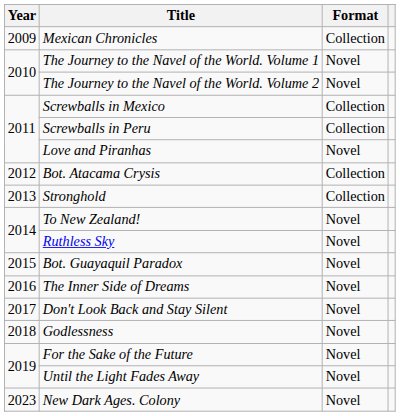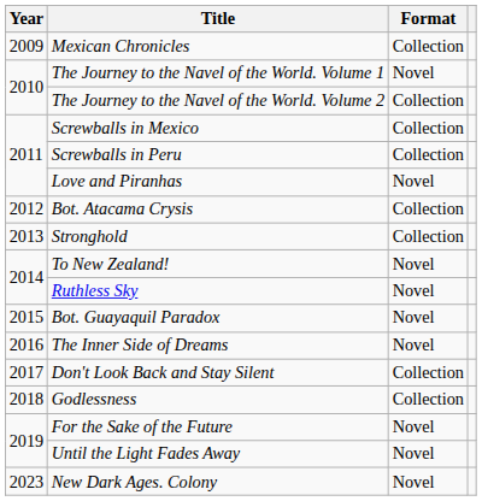 <table class="wikitable sortable plainrowheaders">
 <tr>
 <th scope="col">Year</th>
 <th scope="col">Title</th>
 <th scope="col" class="unsortable">Format</th>
 <th scope="col" class="unsortable"></th>
 </tr>
 <tr>
 <td scope="row">2009</td>
 <td><em>Mexican Chronicles</em></td>
 <td>Collection</td>
 <td align="center"></td>
 </tr>
 <tr>
 <td rowspan="2">2010</td>
 <td scope="row"><em>The Journey to the Navel of the World. Volume 1</em></td>
 <td>Novel</td>
 <td align="center"></td>
 </tr>
 <tr>
 <td><em>The Journey to the Navel of the World. Volume 2</em></td>
-<td>Novel</td>
+<td>Collection</td>
 <td align="center"></td>
 </tr>
 <tr>
 <td rowspan="3">2011</td>
 <td scope="row"><em>Screwballs in Mexico</em></td>
 <td>Collection</td>
 <td align="center"></td>
 </tr>
 <tr>
 <td scope="row"><em>Screwballs in Peru</em></td>
 <td>Collection</td>
 <td align="center"></td>
 </tr>
 <tr>
 <td scope="row"><em>Love and Piranhas</em></td>
 <td>Novel</td>
 <td align="center"></td>
 </tr>
 <tr>
 <td scope="row">2012</td>
 <td><em>Bot. Atacama Crysis</em></td>
 <td>Collection</td>
 <td align="center"></td>
 </tr>
 <tr>
 <td scope="row">2013</td>
 <td><em>Stronghold</em></td>
 <td>Collection</td>
 <td align="center"></td>
 </tr>
 <tr>
 <td rowspan="2">2014</td>
 <td scope="row"><em>To New Zealand!</em></td>
 <td>Novel</td>
 <td align="center"></td>
 </tr>
 <tr>
 <td scope="row"><em><a href='#'>Ruthless Sky</a></em></td>
 <td>Novel</td>
 <td align="center"></td>
 </tr>
 <tr>
 <td scope="row">2015</td>
 <td><em>Bot. Guayaquil Paradox</em></td>
 <td>Novel</td>
 <td align="center"></td>
 </tr>
 <tr>
 <td scope="row">2016</td>
 <td><em>The Inner Side of Dreams</em></td>
 <td>Novel</td>
 <td align="center"></td>
 </tr>
 <tr>
 <td scope="row">2017</td>
 <td><em>Don't Look Back and Stay Silent</em></td>
-<td>Novel</td>
+<td>Collection</td>
 <td align="center"></td>
 </tr>
 <tr>
 <td scope="row">2018</td>
 <td><em>Godlessness</em></td>
-<td>Novel</td>
+<td>Collection</td>
 <td align="center"></td>
 </tr>
 <tr>
 <td rowspan="2">2019</td>
 <td scope="row"><em>For the Sake of the Future</em></td>
 <td>Novel</td>
 <td align="center"></td>
 </tr>
 <tr>
 <td scope="row"><em>Until the Light Fades Away</em></td>
 <td>Novel</td>
 <td align="center"></td>
 </tr>
 <tr>
 <td scope="row">2023</td>
 <td><em>New Dark Ages. Colony</em></td>
 <td>Novel</td>
 <td align="center"></td>
 </tr>
 </table>
